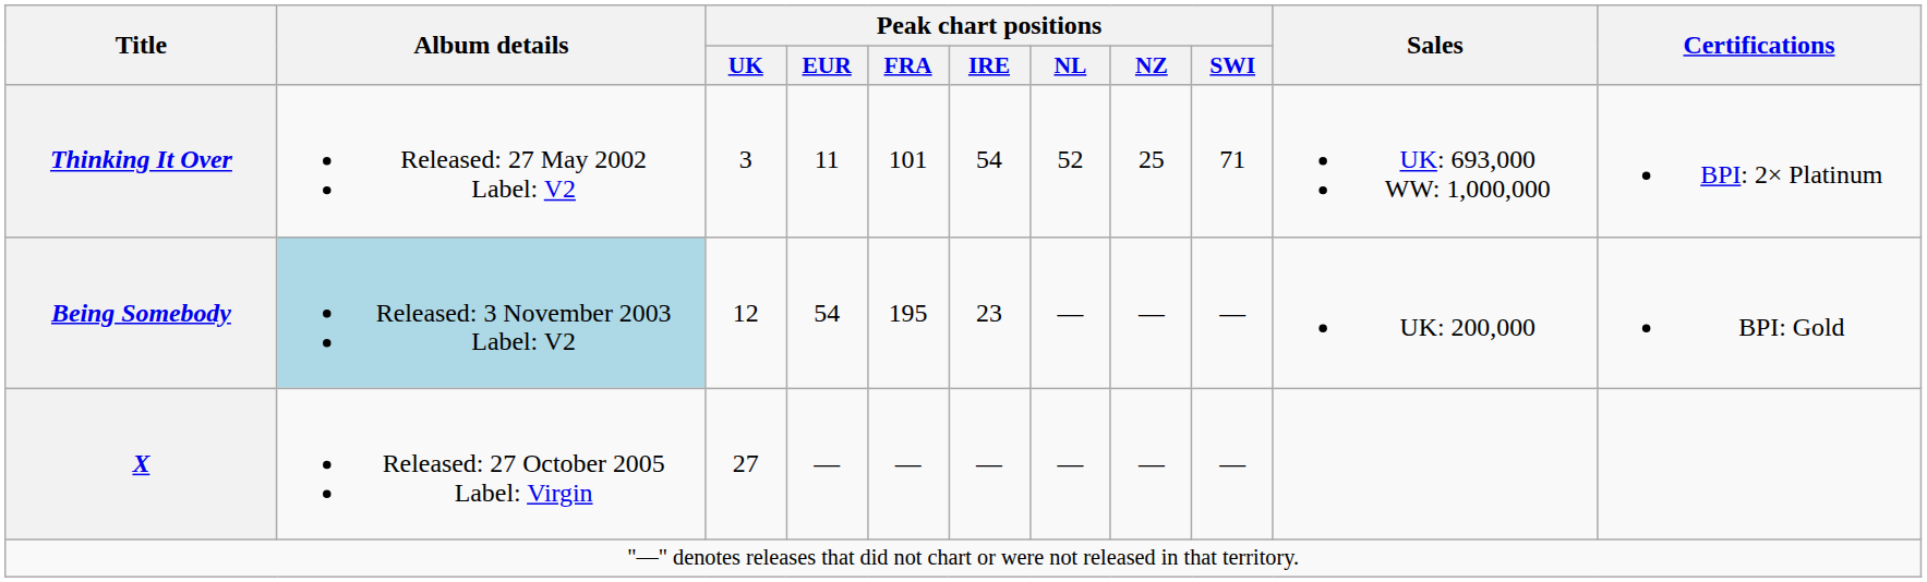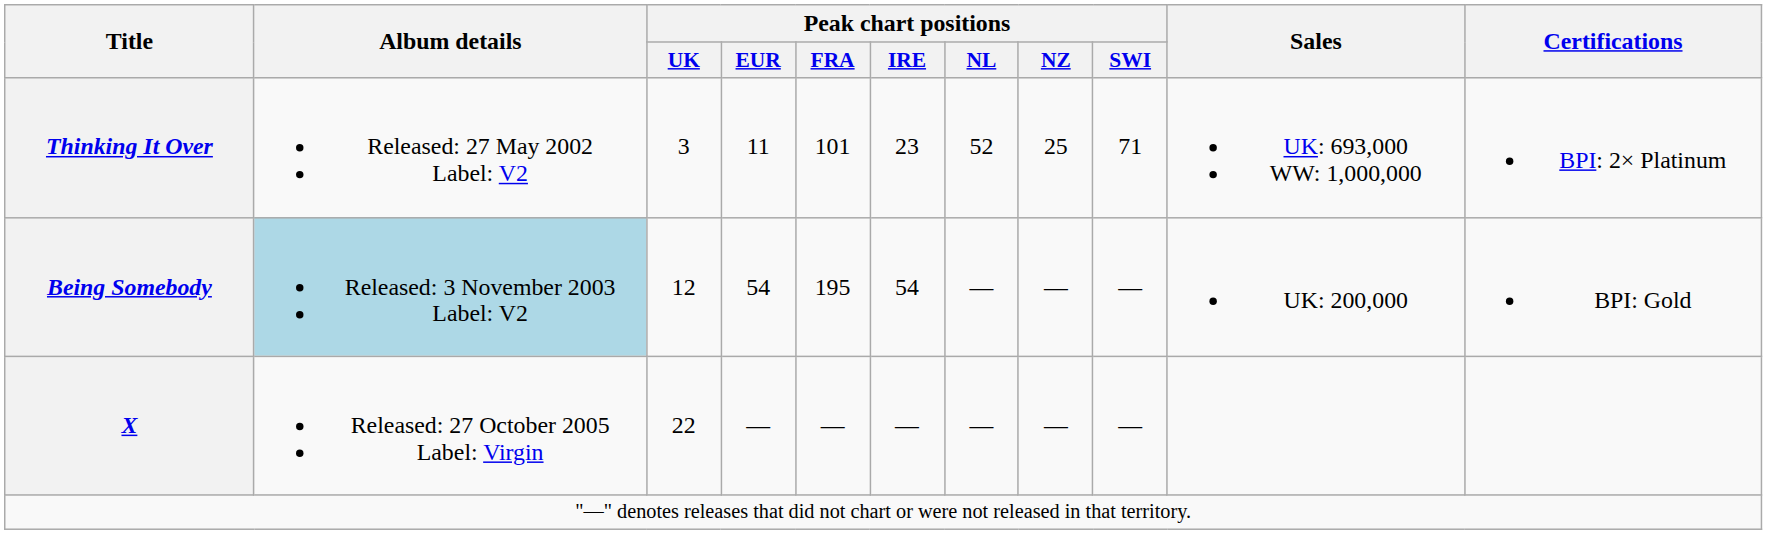 <table class="wikitable plainrowheaders" style="text-align:center;" border="1">
 <tr>
 <th scope="col" rowspan="2" style="width:10em;">Title</th>
 <th scope="col" rowspan="2" style="width:16em;">Album details</th>
 <th scope="col" colspan="7">Peak chart positions</th>
 <th scope="col" rowspan="2" style="width:12em;">Sales</th>
 <th scope="col" rowspan="2" style="width:12em;"><a href='#'>Certifications</a></th>
 </tr>
 <tr>
 <th scope="col" style="width:3em;font-size:90%;"><a href='#'>UK</a><br></th>
 <th scope="col" style="width:3em;font-size:90%;"><a href='#'>EUR</a><br></th>
 <th scope="col" style="width:3em;font-size:90%;"><a href='#'>FRA</a><br></th>
 <th scope="col" style="width:3em;font-size:90%;"><a href='#'>IRE</a><br></th>
 <th scope="col" style="width:3em;font-size:90%;"><a href='#'>NL</a><br></th>
 <th scope="col" style="width:3em;font-size:90%;"><a href='#'>NZ</a><br></th>
 <th scope="col" style="width:3em;font-size:90%;"><a href='#'>SWI</a><br></th>
 </tr>
 <tr>
 <th scope="row"><em><a href='#'>Thinking It Over</a></em></th>
 <td><br><ul><li>Released: 27 May 2002</li><li>Label: <a href='#'>V2</a></li></ul></td>
 <td>3</td>
 <td>11</td>
 <td>101</td>
-<td>54</td>
+<td>23</td>
 <td>52</td>
 <td>25</td>
 <td>71</td>
 <td><br><ul><li><a href='#'>UK</a>: 693,000</li><li>WW: 1,000,000</li></ul></td>
 <td><br><ul><li><a href='#'>BPI</a>: 2× Platinum</li></ul></td>
 </tr>
 <tr>
 <th scope="row"><em><a href='#'>Being Somebody</a></em></th>
 <td style="background: lightblue;"><br><ul><li>Released: 3 November 2003</li><li>Label: V2</li></ul></td>
 <td>12</td>
 <td>54</td>
 <td>195</td>
-<td>23</td>
+<td>54</td>
 <td>—</td>
 <td>—</td>
 <td>—</td>
 <td><br><ul><li>UK: 200,000</li></ul></td>
 <td><br><ul><li>BPI: Gold</li></ul></td>
 </tr>
 <tr>
 <th scope="row"><em><a href='#'>X</a></em></th>
 <td><br><ul><li>Released: 27 October 2005</li><li>Label: <a href='#'>Virgin</a></li></ul></td>
-<td>27</td>
+<td>22</td>
 <td>—</td>
 <td>—</td>
 <td>—</td>
 <td>—</td>
 <td>—</td>
 <td>—</td>
 <td></td>
 <td></td>
 </tr>
 <tr>
 <td align="center" colspan="15" style="font-size:85%">"—" denotes releases that did not chart or were not released in that territory.</td>
 </tr>
 </table>
